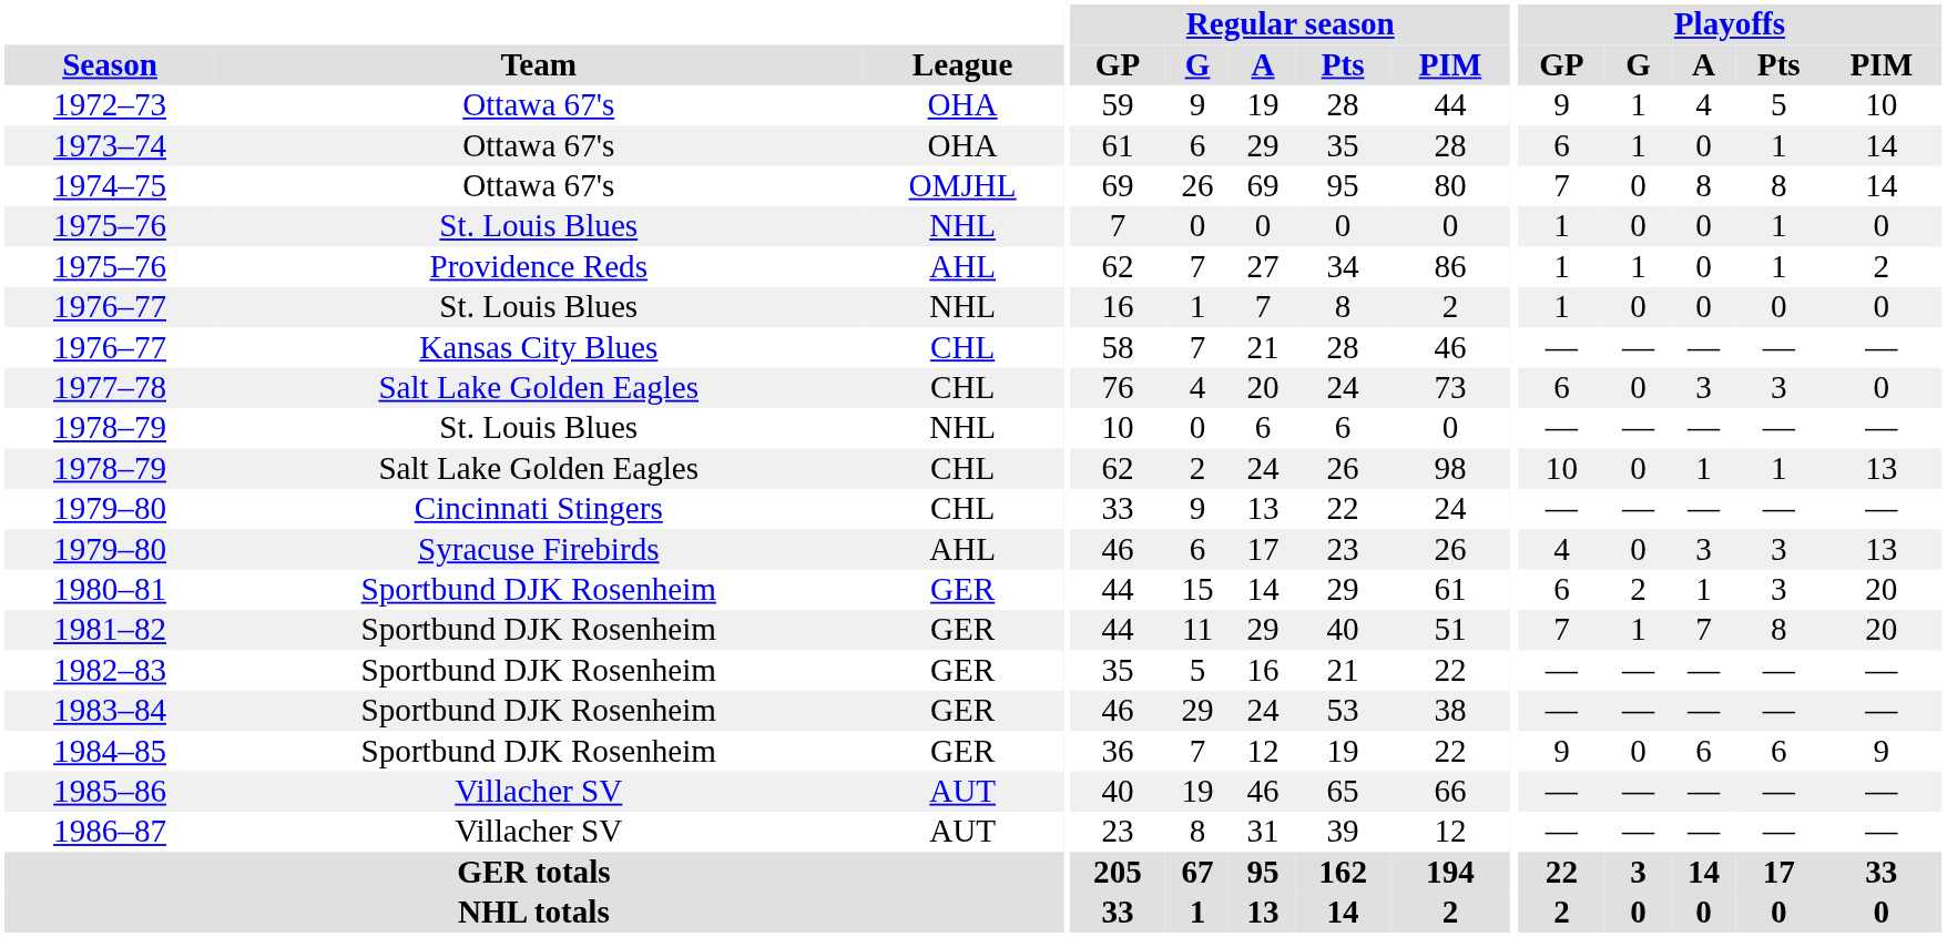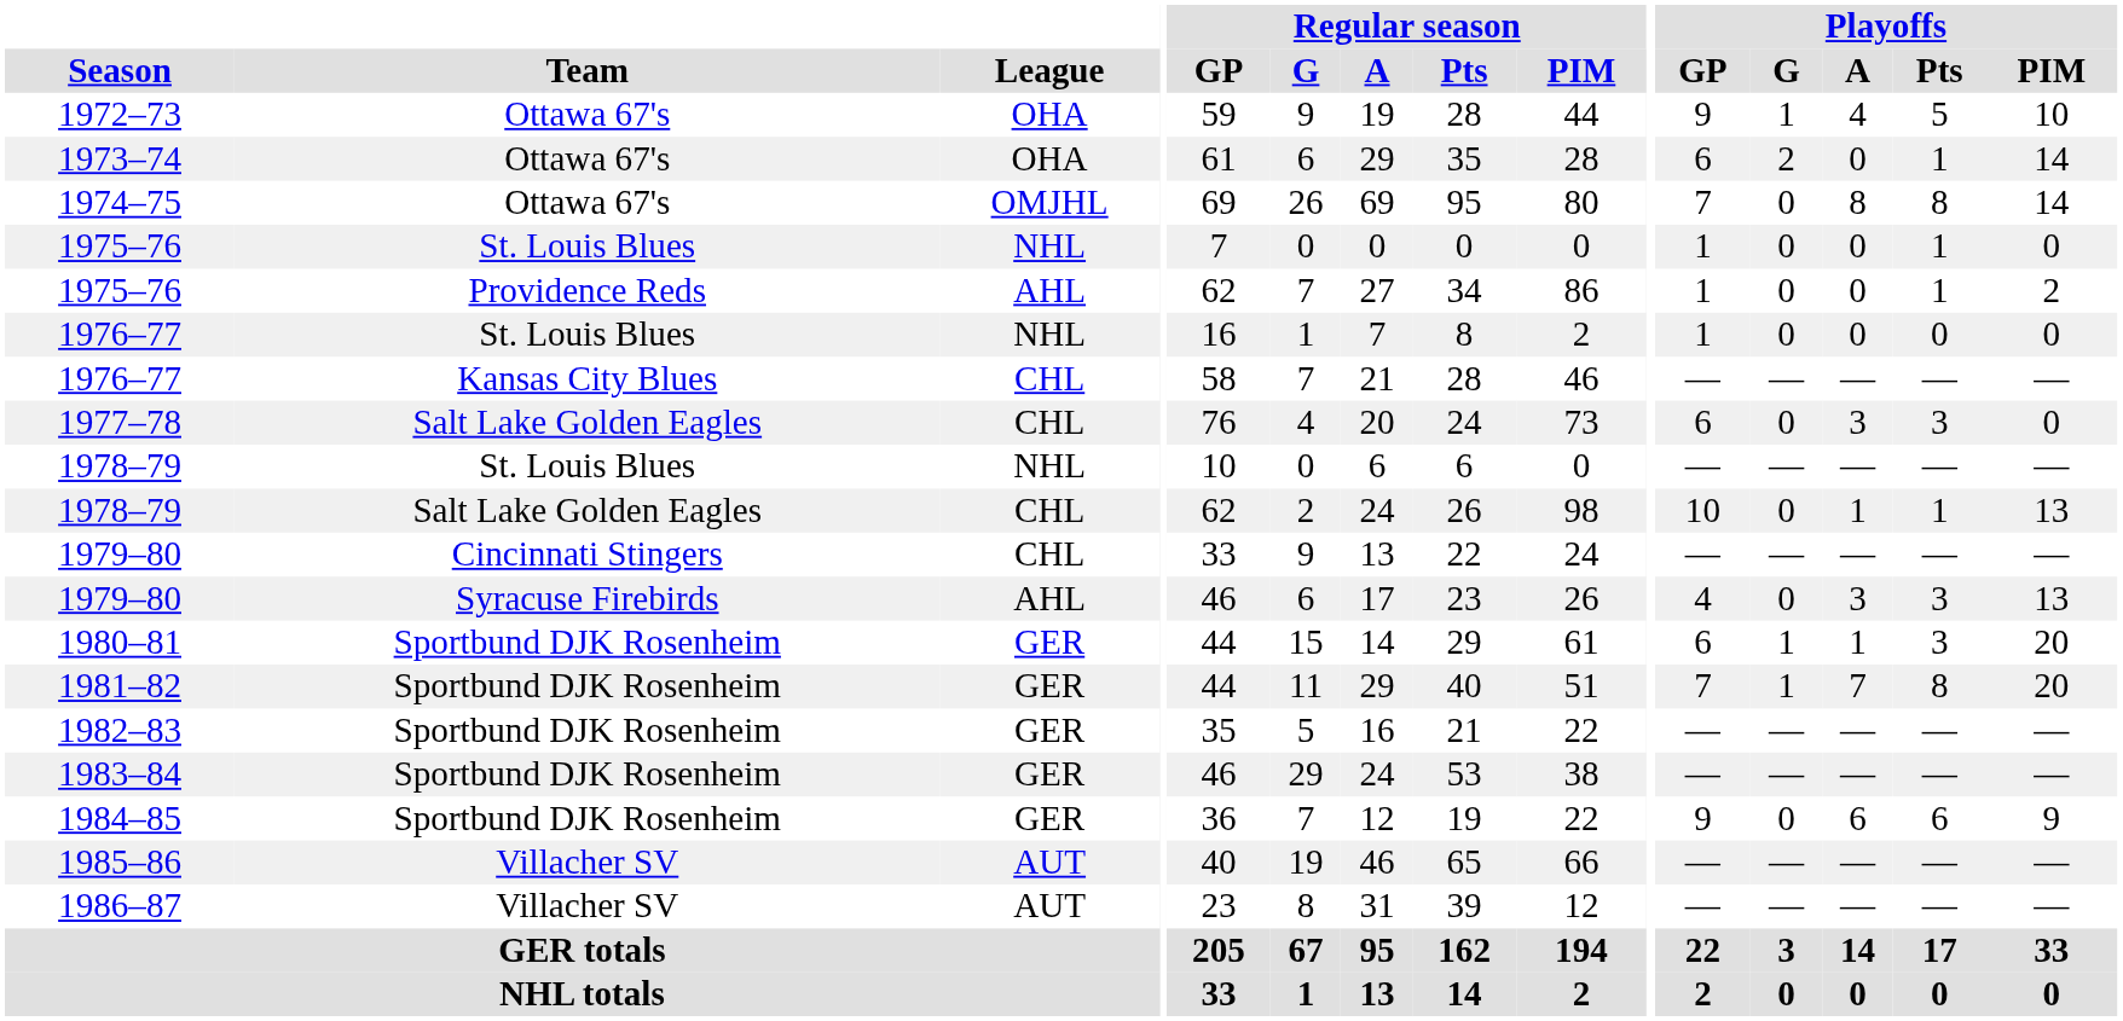 <table border="0" cellpadding="1" cellspacing="0" style="text-align:center; width:60em">
 <tr bgcolor="#e0e0e0">
 <th colspan="3" bgcolor="#ffffff"></th>
 <th rowspan="100" bgcolor="#ffffff"></th>
 <th colspan="5"><a href='#'>Regular season</a></th>
 <th rowspan="100" bgcolor="#ffffff"></th>
 <th colspan="5"><a href='#'>Playoffs</a></th>
 </tr>
 <tr bgcolor="#e0e0e0">
 <th><a href='#'>Season</a></th>
 <th>Team</th>
 <th>League</th>
 <th>GP</th>
 <th><a href='#'>G</a></th>
 <th><a href='#'>A</a></th>
 <th><a href='#'>Pts</a></th>
 <th><a href='#'>PIM</a></th>
 <th>GP</th>
 <th>G</th>
 <th>A</th>
 <th>Pts</th>
 <th>PIM</th>
 </tr>
 <tr>
 <td><a href='#'>1972–73</a></td>
 <td><a href='#'>Ottawa 67's</a></td>
 <td><a href='#'>OHA</a></td>
 <td>59</td>
 <td>9</td>
 <td>19</td>
 <td>28</td>
 <td>44</td>
 <td>9</td>
 <td>1</td>
 <td>4</td>
 <td>5</td>
 <td>10</td>
 </tr>
 <tr bgcolor="#f0f0f0">
 <td><a href='#'>1973–74</a></td>
 <td>Ottawa 67's</td>
 <td>OHA</td>
 <td>61</td>
 <td>6</td>
 <td>29</td>
 <td>35</td>
 <td>28</td>
 <td>6</td>
-<td>1</td>
+<td>2</td>
 <td>0</td>
 <td>1</td>
 <td>14</td>
 </tr>
 <tr>
 <td><a href='#'>1974–75</a></td>
 <td>Ottawa 67's</td>
 <td><a href='#'>OMJHL</a></td>
 <td>69</td>
 <td>26</td>
 <td>69</td>
 <td>95</td>
 <td>80</td>
 <td>7</td>
 <td>0</td>
 <td>8</td>
 <td>8</td>
 <td>14</td>
 </tr>
 <tr bgcolor="#f0f0f0">
 <td><a href='#'>1975–76</a></td>
 <td><a href='#'>St. Louis Blues</a></td>
 <td><a href='#'>NHL</a></td>
 <td>7</td>
 <td>0</td>
 <td>0</td>
 <td>0</td>
 <td>0</td>
 <td>1</td>
 <td>0</td>
 <td>0</td>
 <td>1</td>
 <td>0</td>
 </tr>
 <tr>
 <td><a href='#'>1975–76</a></td>
 <td><a href='#'>Providence Reds</a></td>
 <td><a href='#'>AHL</a></td>
 <td>62</td>
 <td>7</td>
 <td>27</td>
 <td>34</td>
 <td>86</td>
 <td>1</td>
-<td>1</td>
+<td>0</td>
 <td>0</td>
 <td>1</td>
 <td>2</td>
 </tr>
 <tr bgcolor="#f0f0f0">
 <td><a href='#'>1976–77</a></td>
 <td>St. Louis Blues</td>
 <td>NHL</td>
 <td>16</td>
 <td>1</td>
 <td>7</td>
 <td>8</td>
 <td>2</td>
 <td>1</td>
 <td>0</td>
 <td>0</td>
 <td>0</td>
 <td>0</td>
 </tr>
 <tr>
 <td><a href='#'>1976–77</a></td>
 <td><a href='#'>Kansas City Blues</a></td>
 <td><a href='#'>CHL</a></td>
 <td>58</td>
 <td>7</td>
 <td>21</td>
 <td>28</td>
 <td>46</td>
 <td>—</td>
 <td>—</td>
 <td>—</td>
 <td>—</td>
 <td>—</td>
 </tr>
 <tr bgcolor="#f0f0f0">
 <td><a href='#'>1977–78</a></td>
 <td><a href='#'>Salt Lake Golden Eagles</a></td>
 <td>CHL</td>
 <td>76</td>
 <td>4</td>
 <td>20</td>
 <td>24</td>
 <td>73</td>
 <td>6</td>
 <td>0</td>
 <td>3</td>
 <td>3</td>
 <td>0</td>
 </tr>
 <tr>
 <td><a href='#'>1978–79</a></td>
 <td>St. Louis Blues</td>
 <td>NHL</td>
 <td>10</td>
 <td>0</td>
 <td>6</td>
 <td>6</td>
 <td>0</td>
 <td>—</td>
 <td>—</td>
 <td>—</td>
 <td>—</td>
 <td>—</td>
 </tr>
 <tr bgcolor="#f0f0f0">
 <td><a href='#'>1978–79</a></td>
 <td>Salt Lake Golden Eagles</td>
 <td>CHL</td>
 <td>62</td>
 <td>2</td>
 <td>24</td>
 <td>26</td>
 <td>98</td>
 <td>10</td>
 <td>0</td>
 <td>1</td>
 <td>1</td>
 <td>13</td>
 </tr>
 <tr>
 <td><a href='#'>1979–80</a></td>
 <td><a href='#'>Cincinnati Stingers</a></td>
 <td>CHL</td>
 <td>33</td>
 <td>9</td>
 <td>13</td>
 <td>22</td>
 <td>24</td>
 <td>—</td>
 <td>—</td>
 <td>—</td>
 <td>—</td>
 <td>—</td>
 </tr>
 <tr bgcolor="#f0f0f0">
 <td><a href='#'>1979–80</a></td>
 <td><a href='#'>Syracuse Firebirds</a></td>
 <td>AHL</td>
 <td>46</td>
 <td>6</td>
 <td>17</td>
 <td>23</td>
 <td>26</td>
 <td>4</td>
 <td>0</td>
 <td>3</td>
 <td>3</td>
 <td>13</td>
 </tr>
 <tr>
 <td><a href='#'>1980–81</a></td>
 <td><a href='#'>Sportbund DJK Rosenheim</a></td>
 <td><a href='#'>GER</a></td>
 <td>44</td>
 <td>15</td>
 <td>14</td>
 <td>29</td>
 <td>61</td>
 <td>6</td>
-<td>2</td>
+<td>1</td>
 <td>1</td>
 <td>3</td>
 <td>20</td>
 </tr>
 <tr bgcolor="#f0f0f0">
 <td><a href='#'>1981–82</a></td>
 <td>Sportbund DJK Rosenheim</td>
 <td>GER</td>
 <td>44</td>
 <td>11</td>
 <td>29</td>
 <td>40</td>
 <td>51</td>
 <td>7</td>
 <td>1</td>
 <td>7</td>
 <td>8</td>
 <td>20</td>
 </tr>
 <tr>
 <td><a href='#'>1982–83</a></td>
 <td>Sportbund DJK Rosenheim</td>
 <td>GER</td>
 <td>35</td>
 <td>5</td>
 <td>16</td>
 <td>21</td>
 <td>22</td>
 <td>—</td>
 <td>—</td>
 <td>—</td>
 <td>—</td>
 <td>—</td>
 </tr>
 <tr bgcolor="#f0f0f0">
 <td><a href='#'>1983–84</a></td>
 <td>Sportbund DJK Rosenheim</td>
 <td>GER</td>
 <td>46</td>
 <td>29</td>
 <td>24</td>
 <td>53</td>
 <td>38</td>
 <td>—</td>
 <td>—</td>
 <td>—</td>
 <td>—</td>
 <td>—</td>
 </tr>
 <tr>
 <td><a href='#'>1984–85</a></td>
 <td>Sportbund DJK Rosenheim</td>
 <td>GER</td>
 <td>36</td>
 <td>7</td>
 <td>12</td>
 <td>19</td>
 <td>22</td>
 <td>9</td>
 <td>0</td>
 <td>6</td>
 <td>6</td>
 <td>9</td>
 </tr>
 <tr bgcolor="#f0f0f0">
 <td><a href='#'>1985–86</a></td>
 <td><a href='#'>Villacher SV</a></td>
 <td><a href='#'>AUT</a></td>
 <td>40</td>
 <td>19</td>
 <td>46</td>
 <td>65</td>
 <td>66</td>
 <td>—</td>
 <td>—</td>
 <td>—</td>
 <td>—</td>
 <td>—</td>
 </tr>
 <tr>
 <td><a href='#'>1986–87</a></td>
 <td>Villacher SV</td>
 <td>AUT</td>
 <td>23</td>
 <td>8</td>
 <td>31</td>
 <td>39</td>
 <td>12</td>
 <td>—</td>
 <td>—</td>
 <td>—</td>
 <td>—</td>
 <td>—</td>
 </tr>
 <tr bgcolor="#e0e0e0">
 <th colspan="3">GER totals</th>
 <th>205</th>
 <th>67</th>
 <th>95</th>
 <th>162</th>
 <th>194</th>
 <th>22</th>
 <th>3</th>
 <th>14</th>
 <th>17</th>
 <th>33</th>
 </tr>
 <tr bgcolor="#e0e0e0">
 <th colspan="3">NHL totals</th>
 <th>33</th>
 <th>1</th>
 <th>13</th>
 <th>14</th>
 <th>2</th>
 <th>2</th>
 <th>0</th>
 <th>0</th>
 <th>0</th>
 <th>0</th>
 </tr>
 </table>
